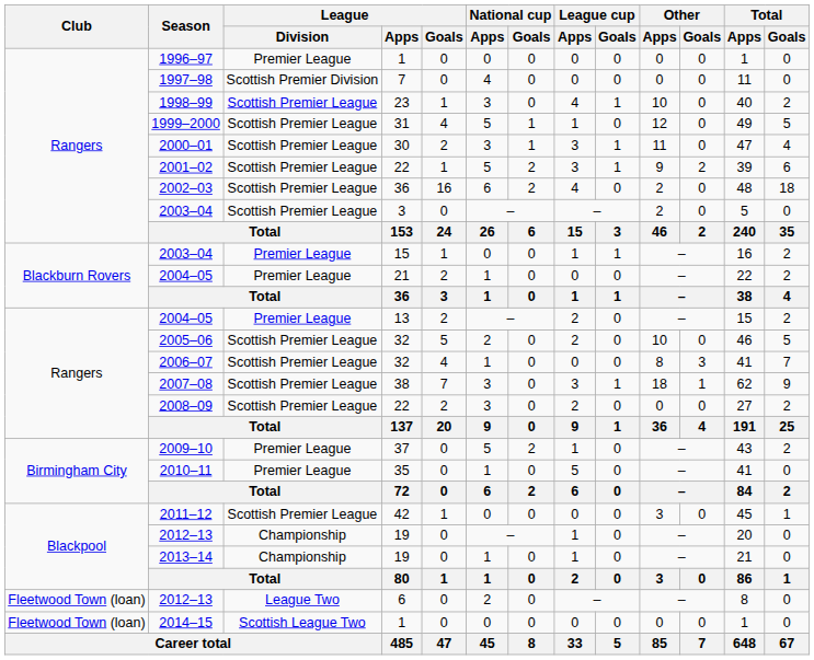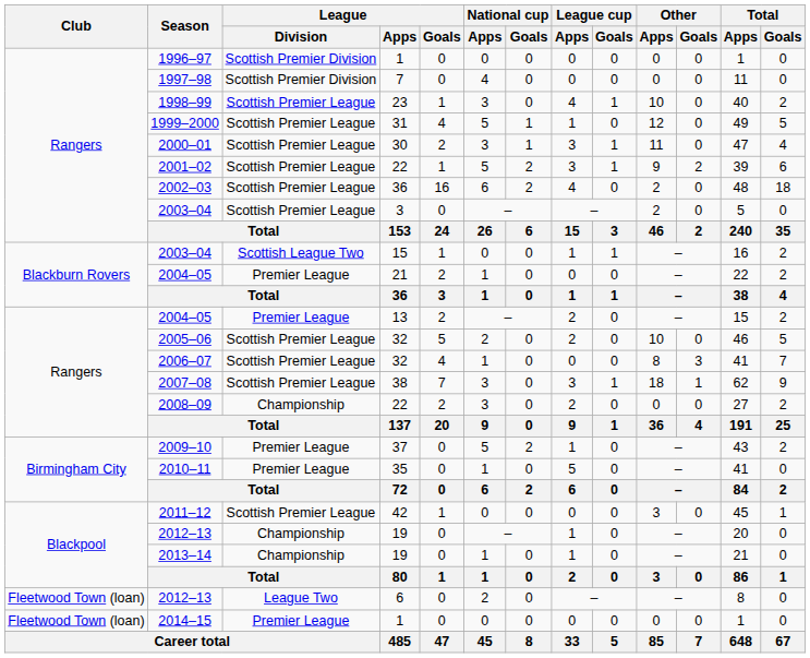 <table class="wikitable" style="text-align:center">
 <tr>
 <th rowspan="2">Club</th>
 <th rowspan="2">Season</th>
 <th colspan="3">League</th>
 <th colspan="2">National cup</th>
 <th colspan="2">League cup</th>
 <th colspan="2">Other</th>
 <th colspan="2">Total</th>
 </tr>
 <tr>
 <th scope="col">Division</th>
 <th scope="col">Apps</th>
 <th scope="col">Goals</th>
 <th scope="col">Apps</th>
 <th scope="col">Goals</th>
 <th scope="col">Apps</th>
 <th scope="col">Goals</th>
 <th scope="col">Apps</th>
 <th scope="col">Goals</th>
 <th scope="col">Apps</th>
 <th scope="col">Goals</th>
 </tr>
 <tr>
 <td rowspan="9"><a href='#'>Rangers</a></td>
 <td><a href='#'>1996–97</a></td>
-<td>Premier League</td>
+<td><a href='#'>Scottish Premier Division</a></td>
 <td>1</td>
 <td>0</td>
 <td>0</td>
 <td>0</td>
 <td>0</td>
 <td>0</td>
 <td>0</td>
 <td>0</td>
 <td>1</td>
 <td>0</td>
 </tr>
 <tr>
 <td><a href='#'>1997–98</a></td>
 <td>Scottish Premier Division</td>
 <td>7</td>
 <td>0</td>
 <td>4</td>
 <td>0</td>
 <td>0</td>
 <td>0</td>
 <td>0</td>
 <td>0</td>
 <td>11</td>
 <td>0</td>
 </tr>
 <tr>
 <td><a href='#'>1998–99</a></td>
 <td><a href='#'>Scottish Premier League</a></td>
 <td>23</td>
 <td>1</td>
 <td>3</td>
 <td>0</td>
 <td>4</td>
 <td>1</td>
 <td>10</td>
 <td>0</td>
 <td>40</td>
 <td>2</td>
 </tr>
 <tr>
 <td><a href='#'>1999–2000</a></td>
 <td>Scottish Premier League</td>
 <td>31</td>
 <td>4</td>
 <td>5</td>
 <td>1</td>
 <td>1</td>
 <td>0</td>
 <td>12</td>
 <td>0</td>
 <td>49</td>
 <td>5</td>
 </tr>
 <tr>
 <td><a href='#'>2000–01</a></td>
 <td>Scottish Premier League</td>
 <td>30</td>
 <td>2</td>
 <td>3</td>
 <td>1</td>
 <td>3</td>
 <td>1</td>
 <td>11</td>
 <td>0</td>
 <td>47</td>
 <td>4</td>
 </tr>
 <tr>
 <td><a href='#'>2001–02</a></td>
 <td>Scottish Premier League</td>
 <td>22</td>
 <td>1</td>
 <td>5</td>
 <td>2</td>
 <td>3</td>
 <td>1</td>
 <td>9</td>
 <td>2</td>
 <td>39</td>
 <td>6</td>
 </tr>
 <tr>
 <td><a href='#'>2002–03</a></td>
 <td>Scottish Premier League</td>
 <td>36</td>
 <td>16</td>
 <td>6</td>
 <td>2</td>
 <td>4</td>
 <td>0</td>
 <td>2</td>
 <td>0</td>
 <td>48</td>
 <td>18</td>
 </tr>
 <tr>
 <td><a href='#'>2003–04</a></td>
 <td>Scottish Premier League</td>
 <td>3</td>
 <td>0</td>
 <td colspan="2">–</td>
 <td colspan="2">–</td>
 <td>2</td>
 <td>0</td>
 <td>5</td>
 <td>0</td>
 </tr>
 <tr>
 <th colspan="2">Total</th>
 <th>153</th>
 <th>24</th>
 <th>26</th>
 <th>6</th>
 <th>15</th>
 <th>3</th>
 <th>46</th>
 <th>2</th>
 <th>240</th>
 <th>35</th>
 </tr>
 <tr>
 <td rowspan="3"><a href='#'>Blackburn Rovers</a></td>
 <td><a href='#'>2003–04</a></td>
-<td><a href='#'>Premier League</a></td>
+<td><a href='#'>Scottish League Two</a></td>
 <td>15</td>
 <td>1</td>
 <td>0</td>
 <td>0</td>
 <td>1</td>
 <td>1</td>
 <td colspan="2">–</td>
 <td>16</td>
 <td>2</td>
 </tr>
 <tr>
 <td><a href='#'>2004–05</a></td>
 <td>Premier League</td>
 <td>21</td>
 <td>2</td>
 <td>1</td>
 <td>0</td>
 <td>0</td>
 <td>0</td>
 <td colspan="2">–</td>
 <td>22</td>
 <td>2</td>
 </tr>
 <tr>
 <th colspan="2">Total</th>
 <th>36</th>
 <th>3</th>
 <th>1</th>
 <th>0</th>
 <th>1</th>
 <th>1</th>
 <th colspan="2">–</th>
 <th>38</th>
 <th>4</th>
 </tr>
 <tr>
 <td rowspan="6">Rangers</td>
 <td><a href='#'>2004–05</a></td>
 <td><a href='#'>Premier League</a></td>
 <td>13</td>
 <td>2</td>
 <td colspan="2">–</td>
 <td>2</td>
 <td>0</td>
 <td colspan="2">–</td>
 <td>15</td>
 <td>2</td>
 </tr>
 <tr>
 <td><a href='#'>2005–06</a></td>
 <td>Scottish Premier League</td>
 <td>32</td>
 <td>5</td>
 <td>2</td>
 <td>0</td>
 <td>2</td>
 <td>0</td>
 <td>10</td>
 <td>0</td>
 <td>46</td>
 <td>5</td>
 </tr>
 <tr>
 <td><a href='#'>2006–07</a></td>
 <td>Scottish Premier League</td>
 <td>32</td>
 <td>4</td>
 <td>1</td>
 <td>0</td>
 <td>0</td>
 <td>0</td>
 <td>8</td>
 <td>3</td>
 <td>41</td>
 <td>7</td>
 </tr>
 <tr>
 <td><a href='#'>2007–08</a></td>
 <td>Scottish Premier League</td>
 <td>38</td>
 <td>7</td>
 <td>3</td>
 <td>0</td>
 <td>3</td>
 <td>1</td>
 <td>18</td>
 <td>1</td>
 <td>62</td>
 <td>9</td>
 </tr>
 <tr>
 <td><a href='#'>2008–09</a></td>
-<td>Scottish Premier League</td>
+<td>Championship</td>
 <td>22</td>
 <td>2</td>
 <td>3</td>
 <td>0</td>
 <td>2</td>
 <td>0</td>
 <td>0</td>
 <td>0</td>
 <td>27</td>
 <td>2</td>
 </tr>
 <tr>
 <th colspan="2">Total</th>
 <th>137</th>
 <th>20</th>
 <th>9</th>
 <th>0</th>
 <th>9</th>
 <th>1</th>
 <th>36</th>
 <th>4</th>
 <th>191</th>
 <th>25</th>
 </tr>
 <tr>
 <td rowspan="3"><a href='#'>Birmingham City</a></td>
 <td><a href='#'>2009–10</a></td>
 <td>Premier League</td>
 <td>37</td>
 <td>0</td>
 <td>5</td>
 <td>2</td>
 <td>1</td>
 <td>0</td>
 <td colspan="2">–</td>
 <td>43</td>
 <td>2</td>
 </tr>
 <tr>
 <td><a href='#'>2010–11</a></td>
 <td>Premier League</td>
 <td>35</td>
 <td>0</td>
 <td>1</td>
 <td>0</td>
 <td>5</td>
 <td>0</td>
 <td colspan="2">–</td>
 <td>41</td>
 <td>0</td>
 </tr>
 <tr>
 <th colspan="2">Total</th>
 <th>72</th>
 <th>0</th>
 <th>6</th>
 <th>2</th>
 <th>6</th>
 <th>0</th>
 <th colspan="2">–</th>
 <th>84</th>
 <th>2</th>
 </tr>
 <tr>
 <td rowspan="4"><a href='#'>Blackpool</a></td>
 <td><a href='#'>2011–12</a></td>
 <td>Scottish Premier League</td>
 <td>42</td>
 <td>1</td>
 <td>0</td>
 <td>0</td>
 <td>0</td>
 <td>0</td>
 <td>3</td>
 <td>0</td>
 <td>45</td>
 <td>1</td>
 </tr>
 <tr>
 <td><a href='#'>2012–13</a></td>
 <td>Championship</td>
 <td>19</td>
 <td>0</td>
 <td colspan="2">–</td>
 <td>1</td>
 <td>0</td>
 <td colspan="2">–</td>
 <td>20</td>
 <td>0</td>
 </tr>
 <tr>
 <td><a href='#'>2013–14</a></td>
 <td>Championship</td>
 <td>19</td>
 <td>0</td>
 <td>1</td>
 <td>0</td>
 <td>1</td>
 <td>0</td>
 <td colspan="2">–</td>
 <td>21</td>
 <td>0</td>
 </tr>
 <tr>
 <th colspan="2">Total</th>
 <th>80</th>
 <th>1</th>
 <th>1</th>
 <th>0</th>
 <th>2</th>
 <th>0</th>
 <th>3</th>
 <th>0</th>
 <th>86</th>
 <th>1</th>
 </tr>
 <tr>
 <td><a href='#'>Fleetwood Town</a> (loan)</td>
 <td><a href='#'>2012–13</a></td>
 <td><a href='#'>League Two</a></td>
 <td>6</td>
 <td>0</td>
 <td>2</td>
 <td>0</td>
 <td colspan="2">–</td>
 <td colspan="2">–</td>
 <td>8</td>
 <td>0</td>
 </tr>
 <tr>
 <td><a href='#'>Fleetwood Town</a> (loan)</td>
 <td><a href='#'>2014–15</a></td>
-<td><a href='#'>Scottish League Two</a></td>
+<td><a href='#'>Premier League</a></td>
 <td>1</td>
 <td>0</td>
 <td>0</td>
 <td>0</td>
 <td>0</td>
 <td>0</td>
 <td>0</td>
 <td>0</td>
 <td>1</td>
 <td>0</td>
 </tr>
 <tr>
 <th colspan="3">Career total</th>
 <th>485</th>
 <th>47</th>
 <th>45</th>
 <th>8</th>
 <th>33</th>
 <th>5</th>
 <th>85</th>
 <th>7</th>
 <th>648</th>
 <th>67</th>
 </tr>
 </table>
